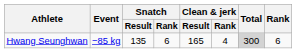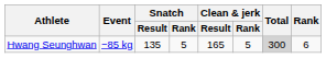 <table class="wikitable" style="font-size:90%">
 <tr>
 <th rowspan="2">Athlete</th>
 <th rowspan="2">Event</th>
 <th colspan="2">Snatch</th>
 <th colspan="2">Clean & jerk</th>
 <th rowspan="2">Total</th>
 <th rowspan="2">Rank</th>
 </tr>
 <tr style="font-size:95%">
 <th>Result</th>
 <th>Rank</th>
 <th>Result</th>
 <th>Rank</th>
 </tr>
 <tr align=center>
 <td align=left><a href='#'>Hwang Seunghwan</a></td>
 <td align=left><a href='#'>−85 kg</a></td>
 <td>135</td>
-<td>6</td>
+<td>5</td>
 <td>165</td>
-<td>4</td>
+<td>5</td>
 <td style="background: lightgrey;">300</td>
 <td>6</td>
 </tr>
 </table>
